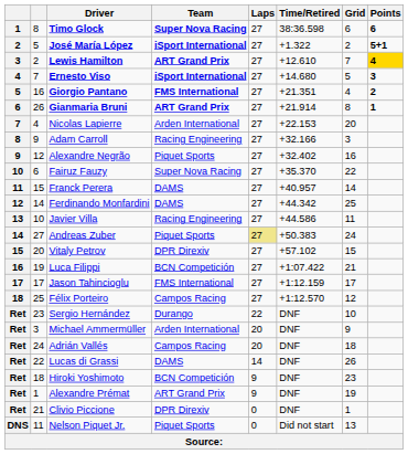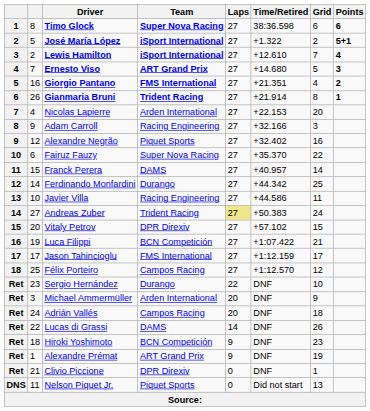 <table class="wikitable" style="font-size:85%">
 <tr>
 <th></th>
 <th></th>
 <th>Driver</th>
 <th>Team</th>
 <th>Laps</th>
 <th>Time/Retired</th>
 <th>Grid</th>
 <th>Points</th>
 </tr>
 <tr>
 <th>1</th>
 <td>8</td>
 <td> <strong><a href='#'>Timo Glock</a></strong></td>
 <td><strong><a href='#'>Super Nova Racing</a></strong></td>
 <td>27</td>
 <td>38:36.598</td>
 <td>6</td>
 <td><strong>6</strong></td>
 </tr>
 <tr>
 <th>2</th>
 <td>5</td>
 <td> <strong><a href='#'>José María López</a></strong></td>
 <td><strong><a href='#'>iSport International</a></strong></td>
 <td>27</td>
 <td>+1.322</td>
 <td>2</td>
 <td><strong>5+1</strong></td>
 </tr>
 <tr>
 <th>3</th>
 <td>2</td>
 <td> <strong><a href='#'>Lewis Hamilton</a></strong></td>
-<td><strong><a href='#'>ART Grand Prix</a></strong></td>
+<td><strong><a href='#'>iSport International</a></strong></td>
 <td>27</td>
 <td>+12.610</td>
 <td>7</td>
-<td style="background: gold;"><strong>4</strong></td>
+<td><strong>4</strong></td>
 </tr>
 <tr>
 <th>4</th>
 <td>7</td>
 <td> <strong><a href='#'>Ernesto Viso</a></strong></td>
-<td><strong><a href='#'>iSport International</a></strong></td>
+<td><strong><a href='#'>ART Grand Prix</a></strong></td>
 <td>27</td>
 <td>+14.680</td>
 <td>5</td>
 <td><strong>3</strong></td>
 </tr>
 <tr>
 <th>5</th>
 <td>16</td>
 <td> <strong><a href='#'>Giorgio Pantano</a></strong></td>
 <td><strong><a href='#'>FMS International</a></strong></td>
 <td>27</td>
 <td>+21.351</td>
 <td>4</td>
 <td><strong>2</strong></td>
 </tr>
 <tr>
 <th>6</th>
 <td>26</td>
 <td> <strong><a href='#'>Gianmaria Bruni</a></strong></td>
-<td><strong><a href='#'>ART Grand Prix</a></strong></td>
+<td><strong><a href='#'>Trident Racing</a></strong></td>
 <td>27</td>
 <td>+21.914</td>
 <td>8</td>
 <td><strong>1</strong></td>
 </tr>
 <tr>
 <th>7</th>
 <td>4</td>
 <td> <a href='#'>Nicolas Lapierre</a></td>
 <td><a href='#'>Arden International</a></td>
 <td>27</td>
 <td>+22.153</td>
 <td>20</td>
 <td></td>
 </tr>
 <tr>
 <th>8</th>
 <td>9</td>
 <td> <a href='#'>Adam Carroll</a></td>
 <td><a href='#'>Racing Engineering</a></td>
 <td>27</td>
 <td>+32.166</td>
 <td>3</td>
 <td></td>
 </tr>
 <tr>
 <th>9</th>
 <td>12</td>
 <td> <a href='#'>Alexandre Negrão</a></td>
 <td><a href='#'>Piquet Sports</a></td>
 <td>27</td>
 <td>+32.402</td>
 <td>16</td>
 <td></td>
 </tr>
 <tr>
 <th>10</th>
 <td>6</td>
 <td> <a href='#'>Fairuz Fauzy</a></td>
 <td><a href='#'>Super Nova Racing</a></td>
 <td>27</td>
 <td>+35.370</td>
 <td>22</td>
 <td></td>
 </tr>
 <tr>
 <th>11</th>
 <td>15</td>
 <td> <a href='#'>Franck Perera</a></td>
 <td><a href='#'>DAMS</a></td>
 <td>27</td>
 <td>+40.957</td>
 <td>14</td>
 <td></td>
 </tr>
 <tr>
 <th>12</th>
 <td>14</td>
 <td> <a href='#'>Ferdinando Monfardini</a></td>
-<td><a href='#'>DAMS</a></td>
+<td><a href='#'>Durango</a></td>
 <td>27</td>
 <td>+44.342</td>
 <td>25</td>
 <td></td>
 </tr>
 <tr>
 <th>13</th>
 <td>10</td>
 <td> <a href='#'>Javier Villa</a></td>
 <td><a href='#'>Racing Engineering</a></td>
 <td>27</td>
 <td>+44.586</td>
 <td>11</td>
 <td></td>
 </tr>
 <tr>
 <th>14</th>
 <td>27</td>
 <td> <a href='#'>Andreas Zuber</a></td>
-<td><a href='#'>Piquet Sports</a></td>
+<td><a href='#'>Trident Racing</a></td>
 <td style="background: khaki;">27</td>
 <td>+50.383</td>
 <td>24</td>
 <td></td>
 </tr>
 <tr>
 <th>15</th>
 <td>20</td>
 <td> <a href='#'>Vitaly Petrov</a></td>
 <td><a href='#'>DPR Direxiv</a></td>
 <td>27</td>
 <td>+57.102</td>
 <td>15</td>
 <td></td>
 </tr>
 <tr>
 <th>16</th>
 <td>19</td>
 <td> <a href='#'>Luca Filippi</a></td>
 <td><a href='#'>BCN Competición</a></td>
 <td>27</td>
 <td>+1:07.422</td>
 <td>21</td>
 <td></td>
 </tr>
 <tr>
 <th>17</th>
 <td>17</td>
 <td> <a href='#'>Jason Tahincioglu</a></td>
 <td><a href='#'>FMS International</a></td>
 <td>27</td>
 <td>+1:12.159</td>
 <td>17</td>
 <td></td>
 </tr>
 <tr>
 <th>18</th>
 <td>25</td>
 <td> <a href='#'>Félix Porteiro</a></td>
 <td><a href='#'>Campos Racing</a></td>
 <td>27</td>
 <td>+1:12.570</td>
 <td>12</td>
 <td></td>
 </tr>
 <tr>
 <th>Ret</th>
 <td>23</td>
 <td> <a href='#'>Sergio Hernández</a></td>
 <td><a href='#'>Durango</a></td>
 <td>22</td>
 <td>DNF</td>
 <td>10</td>
 <td></td>
 </tr>
 <tr>
 <th>Ret</th>
 <td>3</td>
 <td> <a href='#'>Michael Ammermüller</a></td>
 <td><a href='#'>Arden International</a></td>
 <td>20</td>
 <td>DNF</td>
 <td>9</td>
 <td></td>
 </tr>
 <tr>
 <th>Ret</th>
 <td>24</td>
 <td> <a href='#'>Adrián Vallés</a></td>
 <td><a href='#'>Campos Racing</a></td>
 <td>20</td>
 <td>DNF</td>
 <td>18</td>
 <td></td>
 </tr>
 <tr>
 <th>Ret</th>
 <td>22</td>
 <td> <a href='#'>Lucas di Grassi</a></td>
 <td><a href='#'>DAMS</a></td>
 <td>14</td>
 <td>DNF</td>
 <td>26</td>
 <td></td>
 </tr>
 <tr>
 <th>Ret</th>
 <td>18</td>
 <td> <a href='#'>Hiroki Yoshimoto</a></td>
 <td><a href='#'>BCN Competición</a></td>
 <td>9</td>
 <td>DNF</td>
 <td>23</td>
 <td></td>
 </tr>
 <tr>
 <th>Ret</th>
 <td>1</td>
 <td> <a href='#'>Alexandre Prémat</a></td>
 <td><a href='#'>ART Grand Prix</a></td>
 <td>9</td>
 <td>DNF</td>
 <td>19</td>
 <td></td>
 </tr>
 <tr>
 <th>Ret</th>
 <td>21</td>
 <td> <a href='#'>Clivio Piccione</a></td>
 <td><a href='#'>DPR Direxiv</a></td>
 <td>0</td>
 <td>DNF</td>
 <td>1</td>
 <td></td>
 </tr>
 <tr>
 <th>DNS</th>
 <td>11</td>
 <td> <a href='#'>Nelson Piquet Jr.</a></td>
 <td><a href='#'>Piquet Sports</a></td>
 <td>0</td>
 <td>Did not start</td>
 <td>13</td>
 <td></td>
 </tr>
 <tr>
 <th colspan="8">Source:</th>
 </tr>
 </table>
